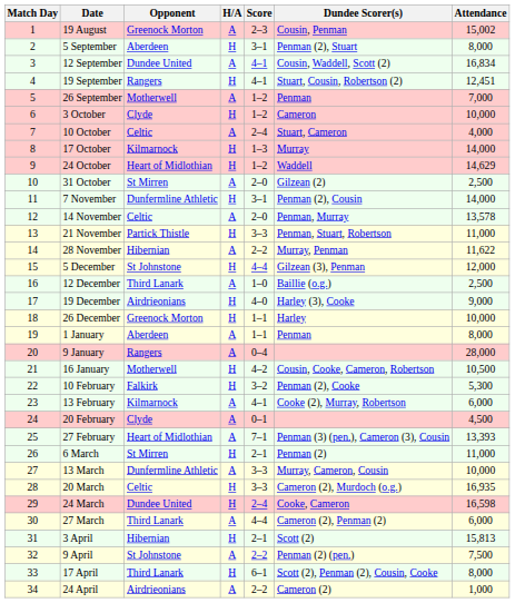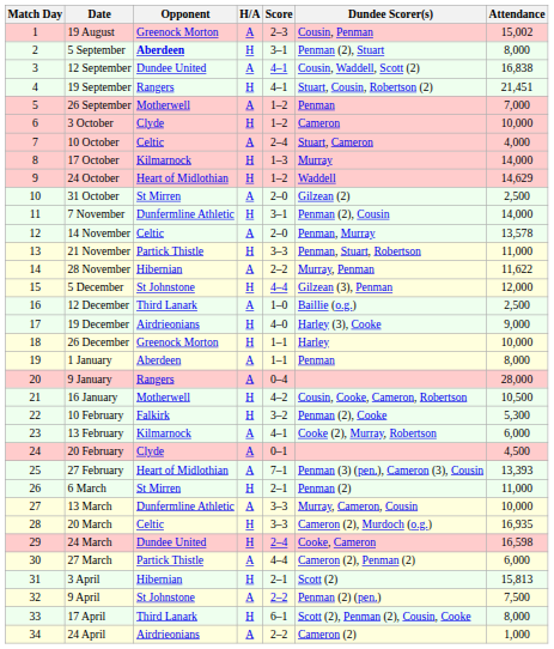 <table class="wikitable" style="text-align:center">
 <tr>
 <th>Match Day</th>
 <th>Date</th>
 <th>Opponent</th>
 <th>H/A</th>
 <th>Score</th>
 <th>Dundee Scorer(s)</th>
 <th>Attendance</th>
 </tr>
 <tr bgcolor="#FFCCCC">
 <td>1</td>
 <td align="left">19 August</td>
 <td align="left"><a href='#'>Greenock Morton</a></td>
 <td><a href='#'>A</a></td>
 <td>2–3</td>
 <td align="left"><a href='#'>Cousin</a>, <a href='#'>Penman</a></td>
 <td>15,002</td>
 </tr>
 <tr bgcolor="#EEFFEE">
 <td>2</td>
 <td align="left">5 September</td>
-<td align="left"><a href='#'>Aberdeen</a></td>
+<td align="left"><strong><a href='#'>Aberdeen</a></strong></td>
 <td><a href='#'>H</a></td>
 <td>3–1</td>
 <td align="left"><a href='#'>Penman</a> (2), <a href='#'>Stuart</a></td>
 <td>8,000</td>
 </tr>
 <tr bgcolor="#EEFFEE">
 <td>3</td>
 <td align="left">12 September</td>
 <td align="left"><a href='#'>Dundee United</a></td>
 <td><a href='#'>A</a></td>
 <td><a href='#'>4–1</a></td>
 <td align="left"><a href='#'>Cousin</a>, <a href='#'>Waddell</a>, <a href='#'>Scott</a> (2)</td>
-<td>16,834</td>
+<td>16,838</td>
 </tr>
 <tr bgcolor="#EEFFEE">
 <td>4</td>
 <td align="left">19 September</td>
 <td align="left"><a href='#'>Rangers</a></td>
 <td><a href='#'>H</a></td>
 <td>4–1</td>
 <td align="left"><a href='#'>Stuart</a>, <a href='#'>Cousin</a>, <a href='#'>Robertson</a> (2)</td>
-<td>12,451</td>
+<td>21,451</td>
 </tr>
 <tr bgcolor="#FFCCCC">
 <td>5</td>
 <td align="left">26 September</td>
 <td align="left"><a href='#'>Motherwell</a></td>
 <td><a href='#'>A</a></td>
 <td>1–2</td>
 <td align="left"><a href='#'>Penman</a></td>
 <td>7,000</td>
 </tr>
 <tr bgcolor="#FFCCCC">
 <td>6</td>
 <td align="left">3 October</td>
 <td align="left"><a href='#'>Clyde</a></td>
 <td><a href='#'>H</a></td>
 <td>1–2</td>
 <td align="left"><a href='#'>Cameron</a></td>
 <td>10,000</td>
 </tr>
 <tr bgcolor="#FFCCCC">
 <td>7</td>
 <td align="left">10 October</td>
 <td align="left"><a href='#'>Celtic</a></td>
 <td><a href='#'>A</a></td>
 <td>2–4</td>
 <td align="left"><a href='#'>Stuart</a>, <a href='#'>Cameron</a></td>
 <td>4,000</td>
 </tr>
 <tr bgcolor="#FFCCCC">
 <td>8</td>
 <td align="left">17 October</td>
 <td align="left"><a href='#'>Kilmarnock</a></td>
 <td><a href='#'>H</a></td>
 <td>1–3</td>
 <td align="left"><a href='#'>Murray</a></td>
 <td>14,000</td>
 </tr>
 <tr bgcolor="#FFCCCC">
 <td>9</td>
 <td align="left">24 October</td>
 <td align="left"><a href='#'>Heart of Midlothian</a></td>
 <td><a href='#'>H</a></td>
 <td>1–2</td>
 <td align="left"><a href='#'>Waddell</a></td>
 <td>14,629</td>
 </tr>
 <tr bgcolor="#EEFFEE">
 <td>10</td>
 <td align="left">31 October</td>
 <td align="left"><a href='#'>St Mirren</a></td>
 <td><a href='#'>A</a></td>
 <td>2–0</td>
 <td align="left"><a href='#'>Gilzean</a> (2)</td>
 <td>2,500</td>
 </tr>
 <tr bgcolor="#EEFFEE">
 <td>11</td>
 <td align="left">7 November</td>
 <td align="left"><a href='#'>Dunfermline Athletic</a></td>
 <td><a href='#'>H</a></td>
 <td>3–1</td>
 <td align="left"><a href='#'>Penman</a> (2), <a href='#'>Cousin</a></td>
 <td>14,000</td>
 </tr>
 <tr bgcolor="#EEFFEE">
 <td>12</td>
 <td align="left">14 November</td>
 <td align="left"><a href='#'>Celtic</a></td>
 <td><a href='#'>A</a></td>
 <td>2–0</td>
 <td align="left"><a href='#'>Penman</a>, <a href='#'>Murray</a></td>
 <td>13,578</td>
 </tr>
 <tr bgcolor="#FFFFDD">
 <td>13</td>
 <td align="left">21 November</td>
 <td align="left"><a href='#'>Partick Thistle</a></td>
 <td><a href='#'>H</a></td>
 <td>3–3</td>
 <td align="left"><a href='#'>Penman</a>, <a href='#'>Stuart</a>, <a href='#'>Robertson</a></td>
 <td>11,000</td>
 </tr>
 <tr bgcolor="#FFFFDD">
 <td>14</td>
 <td align="left">28 November</td>
 <td align="left"><a href='#'>Hibernian</a></td>
 <td><a href='#'>A</a></td>
 <td>2–2</td>
 <td align="left"><a href='#'>Murray</a>, <a href='#'>Penman</a></td>
 <td>11,622</td>
 </tr>
 <tr bgcolor="#FFFFDD">
 <td>15</td>
 <td align="left">5 December</td>
 <td align="left"><a href='#'>St Johnstone</a></td>
 <td><a href='#'>H</a></td>
 <td><a href='#'>4–4</a></td>
 <td align="left"><a href='#'>Gilzean</a> (3), <a href='#'>Penman</a></td>
 <td>12,000</td>
 </tr>
 <tr bgcolor="#EEFFEE">
 <td>16</td>
 <td align="left">12 December</td>
 <td align="left"><a href='#'>Third Lanark</a></td>
 <td><a href='#'>A</a></td>
 <td>1–0</td>
 <td align="left"><a href='#'>Baillie</a> (<a href='#'>o.g.</a>)</td>
 <td>2,500</td>
 </tr>
 <tr bgcolor="#EEFFEE">
 <td>17</td>
 <td align="left">19 December</td>
 <td align="left"><a href='#'>Airdrieonians</a></td>
 <td><a href='#'>H</a></td>
 <td>4–0</td>
 <td align="left"><a href='#'>Harley</a> (3), <a href='#'>Cooke</a></td>
 <td>9,000</td>
 </tr>
 <tr bgcolor="#FFFFDD">
 <td>18</td>
 <td align="left">26 December</td>
 <td align="left"><a href='#'>Greenock Morton</a></td>
 <td><a href='#'>H</a></td>
 <td>1–1</td>
 <td align="left"><a href='#'>Harley</a></td>
 <td>10,000</td>
 </tr>
 <tr bgcolor="#FFFFDD">
 <td>19</td>
 <td align="left">1 January</td>
 <td align="left"><a href='#'>Aberdeen</a></td>
 <td><a href='#'>A</a></td>
 <td>1–1</td>
 <td align="left"><a href='#'>Penman</a></td>
 <td>8,000</td>
 </tr>
 <tr bgcolor="#FFCCCC">
 <td>20</td>
 <td align="left">9 January</td>
 <td align="left"><a href='#'>Rangers</a></td>
 <td><a href='#'>A</a></td>
 <td>0–4</td>
 <td align="left"></td>
 <td>28,000</td>
 </tr>
 <tr bgcolor="#EEFFEE">
 <td>21</td>
 <td align="left">16 January</td>
 <td align="left"><a href='#'>Motherwell</a></td>
 <td><a href='#'>H</a></td>
 <td>4–2</td>
 <td align="left"><a href='#'>Cousin</a>, <a href='#'>Cooke</a>, <a href='#'>Cameron</a>, <a href='#'>Robertson</a></td>
 <td>10,500</td>
 </tr>
 <tr bgcolor="#EEFFEE">
 <td>22</td>
 <td align="left">10 February</td>
 <td align="left"><a href='#'>Falkirk</a></td>
 <td><a href='#'>H</a></td>
 <td>3–2</td>
 <td align="left"><a href='#'>Penman</a> (2), <a href='#'>Cooke</a></td>
 <td>5,300</td>
 </tr>
 <tr bgcolor="#EEFFEE">
 <td>23</td>
 <td align="left">13 February</td>
 <td align="left"><a href='#'>Kilmarnock</a></td>
 <td><a href='#'>A</a></td>
 <td>4–1</td>
 <td align="left"><a href='#'>Cooke</a> (2), <a href='#'>Murray</a>, <a href='#'>Robertson</a></td>
 <td>6,000</td>
 </tr>
 <tr bgcolor="#FFCCCC">
 <td>24</td>
 <td align="left">20 February</td>
 <td align="left"><a href='#'>Clyde</a></td>
 <td><a href='#'>A</a></td>
 <td>0–1</td>
 <td align="left"></td>
 <td>4,500</td>
 </tr>
 <tr bgcolor="#EEFFEE">
 <td>25</td>
 <td align="left">27 February</td>
 <td align="left"><a href='#'>Heart of Midlothian</a></td>
 <td><a href='#'>A</a></td>
 <td>7–1</td>
 <td align="left"><a href='#'>Penman</a> (3) (<a href='#'>pen.</a>), <a href='#'>Cameron</a> (3), <a href='#'>Cousin</a></td>
 <td>13,393</td>
 </tr>
 <tr bgcolor="#EEFFEE">
 <td>26</td>
 <td align="left">6 March</td>
 <td align="left"><a href='#'>St Mirren</a></td>
 <td><a href='#'>H</a></td>
 <td>2–1</td>
 <td align="left"><a href='#'>Penman</a> (2)</td>
 <td>11,000</td>
 </tr>
 <tr bgcolor="#FFFFDD">
 <td>27</td>
 <td align="left">13 March</td>
 <td align="left"><a href='#'>Dunfermline Athletic</a></td>
 <td><a href='#'>A</a></td>
 <td>3–3</td>
 <td align="left"><a href='#'>Murray</a>, <a href='#'>Cameron</a>, <a href='#'>Cousin</a></td>
 <td>10,000</td>
 </tr>
 <tr bgcolor="#FFFFDD">
 <td>28</td>
 <td align="left">20 March</td>
 <td align="left"><a href='#'>Celtic</a></td>
 <td><a href='#'>H</a></td>
 <td>3–3</td>
 <td align="left"><a href='#'>Cameron</a> (2), <a href='#'>Murdoch</a> (<a href='#'>o.g.</a>)</td>
 <td>16,935</td>
 </tr>
 <tr bgcolor="#FFCCCC">
 <td>29</td>
 <td align="left">24 March</td>
 <td align="left"><a href='#'>Dundee United</a></td>
 <td><a href='#'>H</a></td>
 <td><a href='#'>2–4</a></td>
 <td align="left"><a href='#'>Cooke</a>, <a href='#'>Cameron</a></td>
 <td>16,598</td>
 </tr>
 <tr bgcolor="#FFFFDD">
 <td>30</td>
 <td align="left">27 March</td>
-<td align="left"><a href='#'>Third Lanark</a></td>
+<td align="left"><a href='#'>Partick Thistle</a></td>
 <td><a href='#'>A</a></td>
 <td>4–4</td>
 <td align="left"><a href='#'>Cameron</a> (2), <a href='#'>Penman</a> (2)</td>
 <td>6,000</td>
 </tr>
 <tr bgcolor="#EEFFEE">
 <td>31</td>
 <td align="left">3 April</td>
 <td align="left"><a href='#'>Hibernian</a></td>
 <td><a href='#'>H</a></td>
 <td>2–1</td>
 <td align="left"><a href='#'>Scott</a> (2)</td>
 <td>15,813</td>
 </tr>
 <tr bgcolor="#FFFFDD">
 <td>32</td>
 <td align="left">9 April</td>
 <td align="left"><a href='#'>St Johnstone</a></td>
 <td><a href='#'>A</a></td>
 <td><a href='#'>2–2</a></td>
 <td align="left"><a href='#'>Penman</a> (2) (<a href='#'>pen.</a>)</td>
 <td>7,500</td>
 </tr>
 <tr bgcolor="#EEFFEE">
 <td>33</td>
 <td align="left">17 April</td>
 <td align="left"><a href='#'>Third Lanark</a></td>
 <td><a href='#'>H</a></td>
 <td>6–1</td>
 <td align="left"><a href='#'>Scott</a> (2), <a href='#'>Penman</a> (2), <a href='#'>Cousin</a>, <a href='#'>Cooke</a></td>
 <td>8,000</td>
 </tr>
 <tr bgcolor="#FFFFDD">
 <td>34</td>
 <td align="left">24 April</td>
 <td align="left"><a href='#'>Airdrieonians</a></td>
 <td><a href='#'>A</a></td>
 <td>2–2</td>
 <td align="left"><a href='#'>Cameron</a> (2)</td>
 <td>1,000</td>
 </tr>
 </table>
